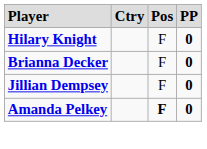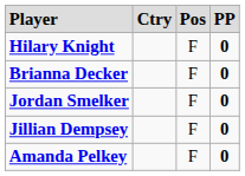 <table class="wikitable">
 <tr align="center" style="font-weight:bold; background-color:#dddddd;" |>
 <td align="left">Player</td>
 <td>Ctry</td>
 <td>Pos</td>
 <td>PP</td>
 </tr>
 <tr align="center">
 <td align="left"><strong><a href='#'>Hilary Knight</a></strong></td>
 <td></td>
 <td>F</td>
 <td><strong>0</strong></td>
 </tr>
 <tr align="center">
 <td align="left"><strong><a href='#'>Brianna Decker</a></strong></td>
 <td></td>
 <td>F</td>
 <td><strong>0</strong></td>
 </tr>
 <tr align="center">
+<td align="left"><strong><a href='#'>Jordan Smelker</a></strong></td>
+<td></td>
+<td>F</td>
+<td><strong>0</strong></td>
+</tr>
+<tr align="center">
 <td align="left"><strong><a href='#'>Jillian Dempsey</a></strong></td>
 <td></td>
 <td>F</td>
 <td><strong>0</strong></td>
 </tr>
 <tr align="center">
 <td align="left"><strong><a href='#'>Amanda Pelkey</a></strong></td>
 <td></td>
-<td><strong>F</strong></td>
+<td>F</td>
 <td><strong>0</strong></td>
 </tr>
 </table>
